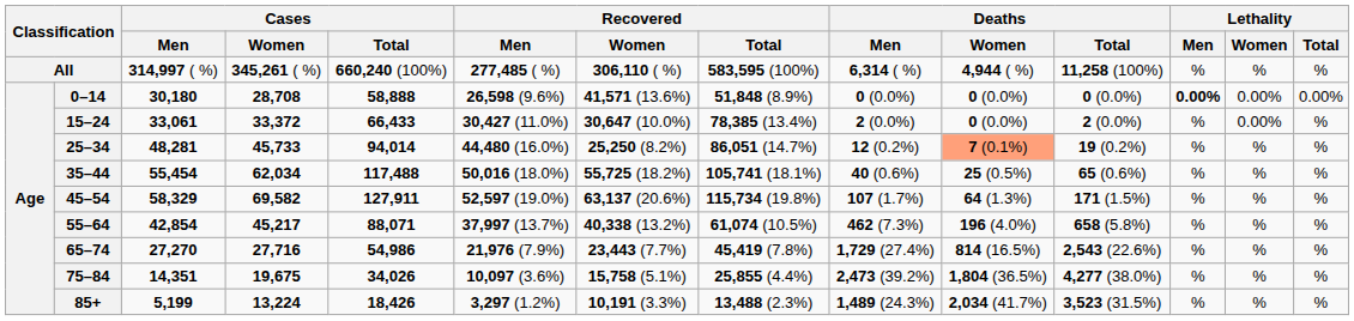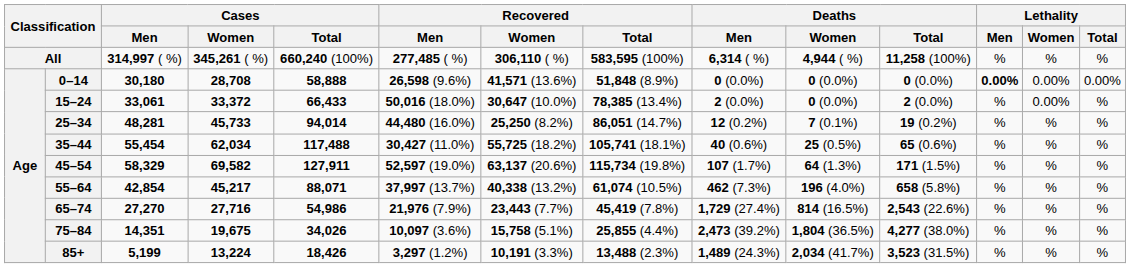 <table class="wikitable" style="width:1100px; text-align:center; font-size:80%">
 <tr>
 <th rowspan="2" colspan="2">Classification</th>
 <th colspan="3">Cases</th>
 <th colspan="3">Recovered</th>
 <th colspan="3">Deaths</th>
 <th colspan="3">Lethality</th>
 </tr>
 <tr>
 <th>Men</th>
 <th>Women</th>
 <th>Total</th>
 <th>Men</th>
 <th>Women</th>
 <th>Total</th>
 <th>Men</th>
 <th>Women</th>
 <th>Total</th>
 <th>Men</th>
 <th>Women</th>
 <th>Total</th>
 </tr>
 <tr>
 <th colspan="2">All<br></th>
 <td><strong>314,997</strong> ( %)</td>
 <td><strong>345,261</strong> ( %)</td>
 <td><strong>660,240</strong> (100%)<br></td>
 <td><strong>277,485</strong> ( %)</td>
 <td><strong>306,110</strong> ( %)</td>
 <td><strong>583,595</strong> (100%)<br></td>
 <td><strong>6,314</strong> ( %)</td>
 <td><strong>4,944</strong> ( %)</td>
 <td><strong>11,258</strong> (100%)<br></td>
 <td> %</td>
 <td> %</td>
 <td> %</td>
 </tr>
 <tr>
 <th rowspan="11">Age</th>
 <th>0–14</th>
 <td><strong>30,180</strong> </td>
 <td><strong>28,708</strong> </td>
 <td><strong>58,888</strong> </td>
 <td><strong>26,598</strong> (9.6%)</td>
 <td><strong>41,571</strong> (13.6%)</td>
 <td><strong>51,848</strong> (8.9%)</td>
 <td><strong>0</strong> (0.0%)</td>
 <td><strong>0</strong> (0.0%)</td>
 <td><strong>0</strong> (0.0%)</td>
 <td><strong>0.00%</strong></td>
 <td>0.00%</td>
 <td>0.00%</td>
 </tr>
 <tr>
 <th>15–24</th>
 <td><strong>33,061</strong> </td>
 <td><strong>33,372</strong> </td>
 <td><strong>66,433</strong> </td>
-<td><strong>30,427</strong> (11.0%)</td>
+<td><strong>50,016</strong> (18.0%)</td>
 <td><strong>30,647</strong> (10.0%)</td>
 <td><strong>78,385</strong> (13.4%)</td>
 <td><strong>2</strong> (0.0%)</td>
 <td><strong>0</strong> (0.0%)</td>
 <td><strong>2</strong> (0.0%)</td>
 <td> %</td>
 <td>0.00%</td>
 <td> %</td>
 </tr>
 <tr>
 <th>25–34</th>
 <td><strong>48,281</strong> </td>
 <td><strong>45,733</strong> </td>
 <td><strong>94,014</strong> </td>
 <td><strong>44,480</strong> (16.0%)</td>
 <td><strong>25,250</strong> (8.2%)</td>
 <td><strong>86,051</strong> (14.7%)</td>
 <td><strong>12</strong> (0.2%)</td>
-<td style="background: lightsalmon;"><strong>7</strong> (0.1%)</td>
+<td><strong>7</strong> (0.1%)</td>
 <td><strong>19</strong> (0.2%)</td>
 <td> %</td>
 <td> %</td>
 <td> %</td>
 </tr>
 <tr>
 <th>35–44</th>
 <td><strong>55,454</strong> </td>
 <td><strong>62,034</strong> </td>
 <td><strong>117,488</strong> </td>
-<td><strong>50,016</strong> (18.0%)</td>
+<td><strong>30,427</strong> (11.0%)</td>
 <td><strong>55,725</strong> (18.2%)</td>
 <td><strong>105,741</strong> (18.1%)</td>
 <td><strong>40</strong> (0.6%)</td>
 <td><strong>25</strong> (0.5%)</td>
 <td><strong>65</strong> (0.6%)</td>
 <td> %</td>
 <td> %</td>
 <td> %</td>
 </tr>
 <tr>
 <th>45–54</th>
 <td><strong>58,329</strong> </td>
 <td><strong>69,582</strong> </td>
 <td><strong>127,911</strong> </td>
 <td><strong>52,597</strong> (19.0%)</td>
 <td><strong>63,137</strong> (20.6%)</td>
 <td><strong>115,734</strong> (19.8%)</td>
 <td><strong>107</strong> (1.7%)</td>
 <td><strong>64</strong> (1.3%)</td>
 <td><strong>171</strong> (1.5%)</td>
 <td> %</td>
 <td> %</td>
 <td> %</td>
 </tr>
 <tr>
 <th>55–64</th>
 <td><strong>42,854</strong> </td>
 <td><strong>45,217</strong> </td>
 <td><strong>88,071</strong> </td>
 <td><strong>37,997</strong> (13.7%)</td>
 <td><strong>40,338</strong> (13.2%)</td>
 <td><strong>61,074</strong> (10.5%)</td>
 <td><strong>462</strong> (7.3%)</td>
 <td><strong>196</strong> (4.0%)</td>
 <td><strong>658</strong> (5.8%)</td>
 <td> %</td>
 <td> %</td>
 <td> %</td>
 </tr>
 <tr>
 <th>65–74</th>
 <td><strong>27,270</strong> </td>
 <td><strong>27,716</strong> </td>
 <td><strong>54,986</strong> </td>
 <td><strong>21,976</strong> (7.9%)</td>
 <td><strong>23,443</strong> (7.7%)</td>
 <td><strong>45,419</strong> (7.8%)</td>
 <td><strong>1,729</strong> (27.4%)</td>
 <td><strong>814</strong> (16.5%)</td>
 <td><strong>2,543</strong> (22.6%)</td>
 <td> %</td>
 <td> %</td>
 <td> %</td>
 </tr>
 <tr>
 <th>75–84</th>
 <td><strong>14,351</strong> </td>
 <td><strong>19,675</strong> </td>
 <td><strong>34,026</strong> </td>
 <td><strong>10,097</strong> (3.6%)</td>
 <td><strong>15,758</strong> (5.1%)</td>
 <td><strong>25,855</strong> (4.4%)</td>
 <td><strong>2,473</strong> (39.2%)</td>
 <td><strong>1,804</strong> (36.5%)</td>
 <td><strong>4,277</strong> (38.0%)</td>
 <td> %</td>
 <td> %</td>
 <td> %</td>
 </tr>
 <tr>
 <th>85+</th>
 <td><strong>5,199</strong> </td>
 <td><strong>13,224</strong> </td>
 <td><strong>18,426</strong> </td>
 <td><strong>3,297</strong> (1.2%)</td>
 <td><strong>10,191</strong> (3.3%)</td>
 <td><strong>13,488</strong> (2.3%)</td>
 <td><strong>1,489</strong> (24.3%)</td>
 <td><strong>2,034</strong> (41.7%)</td>
 <td><strong>3,523</strong> (31.5%)</td>
 <td> %</td>
 <td> %</td>
 <td> %</td>
 </tr>
 </table>
